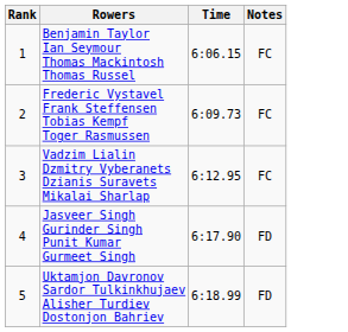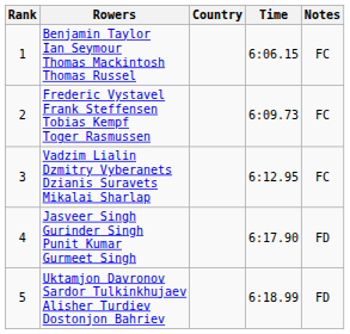 <table class="wikitable" style="text-align:center">
 <tr>
 <th>Rank</th>
 <th>Rowers</th>
+<th>Country</th>
 <th>Time</th>
 <th>Notes</th>
 </tr>
 <tr>
 <td>1</td>
 <td align="left"><a href='#'>Benjamin Taylor</a><br><a href='#'>Ian Seymour</a><br><a href='#'>Thomas Mackintosh</a><br><a href='#'>Thomas Russel</a></td>
+<td align="left"></td>
 <td>6:06.15</td>
 <td>FC</td>
 </tr>
 <tr>
 <td>2</td>
 <td align="left"><a href='#'>Frederic Vystavel</a><br><a href='#'>Frank Steffensen</a><br><a href='#'>Tobias Kempf</a><br><a href='#'>Toger Rasmussen</a></td>
+<td align="left"></td>
 <td>6:09.73</td>
 <td>FC</td>
 </tr>
 <tr>
 <td>3</td>
 <td align="left"><a href='#'>Vadzim Lialin</a><br><a href='#'>Dzmitry Vyberanets</a><br><a href='#'>Dzianis Suravets</a><br><a href='#'>Mikalai Sharlap</a></td>
+<td align="left"></td>
 <td>6:12.95</td>
 <td>FC</td>
 </tr>
 <tr>
 <td>4</td>
 <td align="left"><a href='#'>Jasveer Singh</a><br><a href='#'>Gurinder Singh</a><br><a href='#'>Punit Kumar</a><br><a href='#'>Gurmeet Singh</a></td>
+<td align="left"></td>
 <td>6:17.90</td>
 <td>FD</td>
 </tr>
 <tr>
 <td>5</td>
 <td align="left"><a href='#'>Uktamjon Davronov</a><br><a href='#'>Sardor Tulkinkhujaev</a><br><a href='#'>Alisher Turdiev</a><br><a href='#'>Dostonjon Bahriev</a></td>
+<td align="left"></td>
 <td>6:18.99</td>
 <td>FD</td>
 </tr>
 </table>
